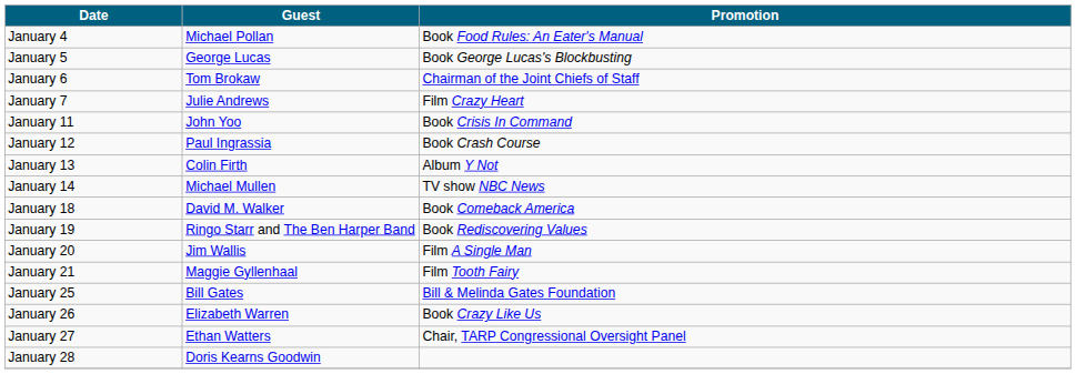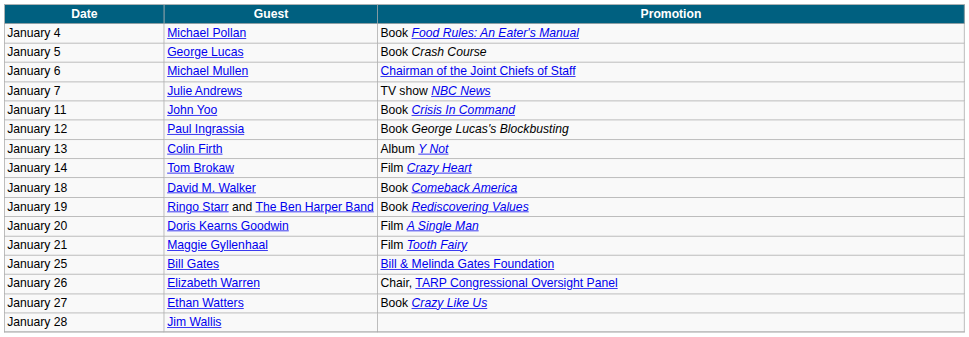 <table class="wikitable" width="100%">
 <tr bgcolor="#CCCCCC">
 <th width="15%" style="background:#006080; color:#FFFFFF">Date</th>
 <th width="20%" style="background:#006080; color:#FFFFFF">Guest</th>
 <th width="55%" style="background:#006080; color:#FFFFFF">Promotion</th>
 </tr>
 <tr>
 <td>January 4</td>
 <td><a href='#'>Michael Pollan</a></td>
 <td>Book <em><a href='#'>Food Rules: An Eater's Manual</a></em></td>
 </tr>
 <tr>
 <td>January 5</td>
 <td><a href='#'>George Lucas</a></td>
-<td>Book <em>George Lucas's Blockbusting</em></td>
+<td>Book <em>Crash Course</em></td>
 </tr>
 <tr>
 <td>January 6</td>
-<td><a href='#'>Tom Brokaw</a></td>
+<td><a href='#'>Michael Mullen</a></td>
 <td><a href='#'>Chairman of the Joint Chiefs of Staff</a></td>
 </tr>
 <tr>
 <td>January 7</td>
 <td><a href='#'>Julie Andrews</a></td>
-<td>Film <em><a href='#'>Crazy Heart</a></em></td>
+<td>TV show <em><a href='#'>NBC News</a></em></td>
 </tr>
 <tr>
 <td>January 11</td>
 <td><a href='#'>John Yoo</a></td>
 <td>Book <em><a href='#'>Crisis In Command</a> </em></td>
 </tr>
 <tr>
 <td>January 12</td>
 <td><a href='#'>Paul Ingrassia</a></td>
-<td>Book <em>Crash Course</em></td>
+<td>Book <em>George Lucas's Blockbusting</em></td>
 </tr>
 <tr>
 <td>January 13</td>
 <td><a href='#'>Colin Firth</a></td>
 <td>Album <em><a href='#'>Y Not</a></em></td>
 </tr>
 <tr>
 <td>January 14</td>
-<td><a href='#'>Michael Mullen</a></td>
-<td>TV show <em><a href='#'>NBC News</a></em></td>
+<td><a href='#'>Tom Brokaw</a></td>
+<td>Film <em><a href='#'>Crazy Heart</a></em></td>
 </tr>
 <tr>
 <td>January 18</td>
 <td><a href='#'>David M. Walker</a></td>
 <td>Book <em><a href='#'>Comeback America</a></em></td>
 </tr>
 <tr>
 <td>January 19</td>
 <td><a href='#'>Ringo Starr</a> and <a href='#'>The Ben Harper Band</a></td>
 <td>Book <em><a href='#'>Rediscovering Values</a></em></td>
 </tr>
 <tr>
 <td>January 20</td>
-<td><a href='#'>Jim Wallis</a></td>
+<td><a href='#'>Doris Kearns Goodwin</a></td>
 <td>Film <em><a href='#'>A Single Man</a></em></td>
 </tr>
 <tr>
 <td>January 21</td>
 <td><a href='#'>Maggie Gyllenhaal</a></td>
 <td>Film <em><a href='#'>Tooth Fairy</a></em></td>
 </tr>
 <tr>
 <td>January 25</td>
 <td><a href='#'>Bill Gates</a></td>
 <td><a href='#'>Bill & Melinda Gates Foundation</a></td>
 </tr>
 <tr>
 <td>January 26</td>
 <td><a href='#'>Elizabeth Warren</a></td>
-<td>Book <em><a href='#'>Crazy Like Us</a></em></td>
+<td>Chair, <a href='#'>TARP Congressional Oversight Panel</a></td>
 </tr>
 <tr>
 <td>January 27</td>
 <td><a href='#'>Ethan Watters</a></td>
-<td>Chair, <a href='#'>TARP Congressional Oversight Panel</a></td>
+<td>Book <em><a href='#'>Crazy Like Us</a></em></td>
 </tr>
 <tr>
 <td>January 28</td>
-<td><a href='#'>Doris Kearns Goodwin</a></td>
+<td><a href='#'>Jim Wallis</a></td>
 <td></td>
 </tr>
 <tr>
 </tr>
 </table>
